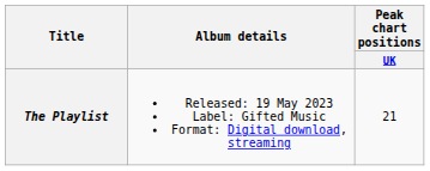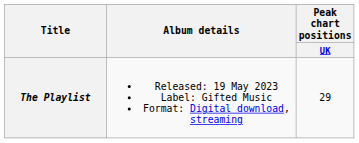 <table class="wikitable plainrowheaders" style="text-align:center;">
 <tr>
 <th scope="col" rowspan="2" style="width:10em;">Title</th>
 <th scope="col" rowspan="2" style="width:19em;">Album details</th>
 <th scope="col" colspan="1">Peak chart positions</th>
 </tr>
 <tr>
 <th scope="col" style="width:3em;font-size:90%;"><a href='#'>UK</a></th>
 </tr>
 <tr>
 <th scope="row"><em>The Playlist</em></th>
 <td><br><ul><li>Released: 19 May 2023</li><li>Label: Gifted Music</li><li>Format: <a href='#'>Digital download</a>, <a href='#'>streaming</a></li></ul></td>
-<td>21</td>
+<td>29</td>
 </tr>
 </table>
